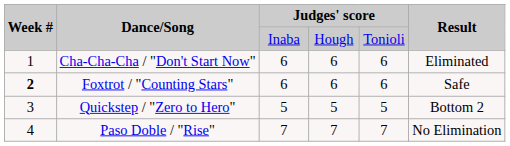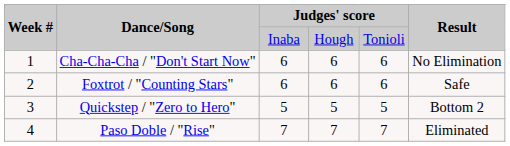 <table class="wikitable">
 <tr style="text-align:Center; background:#ccc;">
 <td rowspan="2"><strong>Week #</strong></td>
 <td rowspan="2"><strong>Dance/Song</strong></td>
 <td colspan="3"><strong>Judges' score</strong></td>
 <td rowspan="2"><strong>Result</strong></td>
 </tr>
 <tr style="text-align:center; background:#ccc;">
 <td style="width:10%; "><a href='#'>Inaba</a></td>
 <td style="width:10%; "><a href='#'>Hough</a></td>
 <td style="width:10%; "><a href='#'>Tonioli</a></td>
 </tr>
 <tr>
 <td style="text-align:center; background:#faf6f6;">1</td>
 <td style="text-align:center; background:#faf6f6;"><a href='#'>Cha-Cha-Cha</a> / "<a href='#'>Don't Start Now</a>"</td>
 <td style="text-align:center; background:#faf6f6;">6</td>
 <td style="text-align:center; background:#faf6f6;">6</td>
 <td style="text-align:center; background:#faf6f6;">6</td>
-<td style="text-align:center; background:#faf6f6;">Eliminated</td>
+<td style="text-align:center; background:#faf6f6;">No Elimination</td>
 </tr>
 <tr>
-<td style="text-align:center; background:#faf6f6;"><strong>2</strong></td>
+<td style="text-align:center; background:#faf6f6;">2</td>
 <td style="text-align:center; background:#faf6f6;"><a href='#'>Foxtrot</a> / "<a href='#'>Counting Stars</a>"</td>
 <td style="text-align:center; background:#faf6f6;">6</td>
 <td style="text-align:center; background:#faf6f6;">6</td>
 <td style="text-align:center; background:#faf6f6;">6</td>
 <td style="text-align:center; background:#faf6f6;">Safe</td>
 </tr>
 <tr>
 <td style="text-align:center; background:#faf6f6;">3</td>
 <td style="text-align:center; background:#faf6f6;"><a href='#'>Quickstep</a> / "<a href='#'>Zero to Hero</a>"</td>
 <td style="text-align:center; background:#faf6f6;">5</td>
 <td style="text-align:center; background:#faf6f6;">5</td>
 <td style="text-align:center; background:#faf6f6;">5</td>
 <td style="text-align:center; background:#faf6f6;">Bottom 2</td>
 </tr>
 <tr>
 <td style="text-align:center; background:#faf6f6;">4</td>
 <td style="text-align:center; background:#faf6f6;"><a href='#'>Paso Doble</a> / "<a href='#'>Rise</a>"</td>
 <td style="text-align:center; background:#faf6f6;">7</td>
 <td style="text-align:center; background:#faf6f6;">7</td>
 <td style="text-align:center; background:#faf6f6;">7</td>
-<td style="text-align:center; background:#faf6f6;">No Elimination</td>
+<td style="text-align:center; background:#faf6f6;">Eliminated</td>
 </tr>
 </table>
